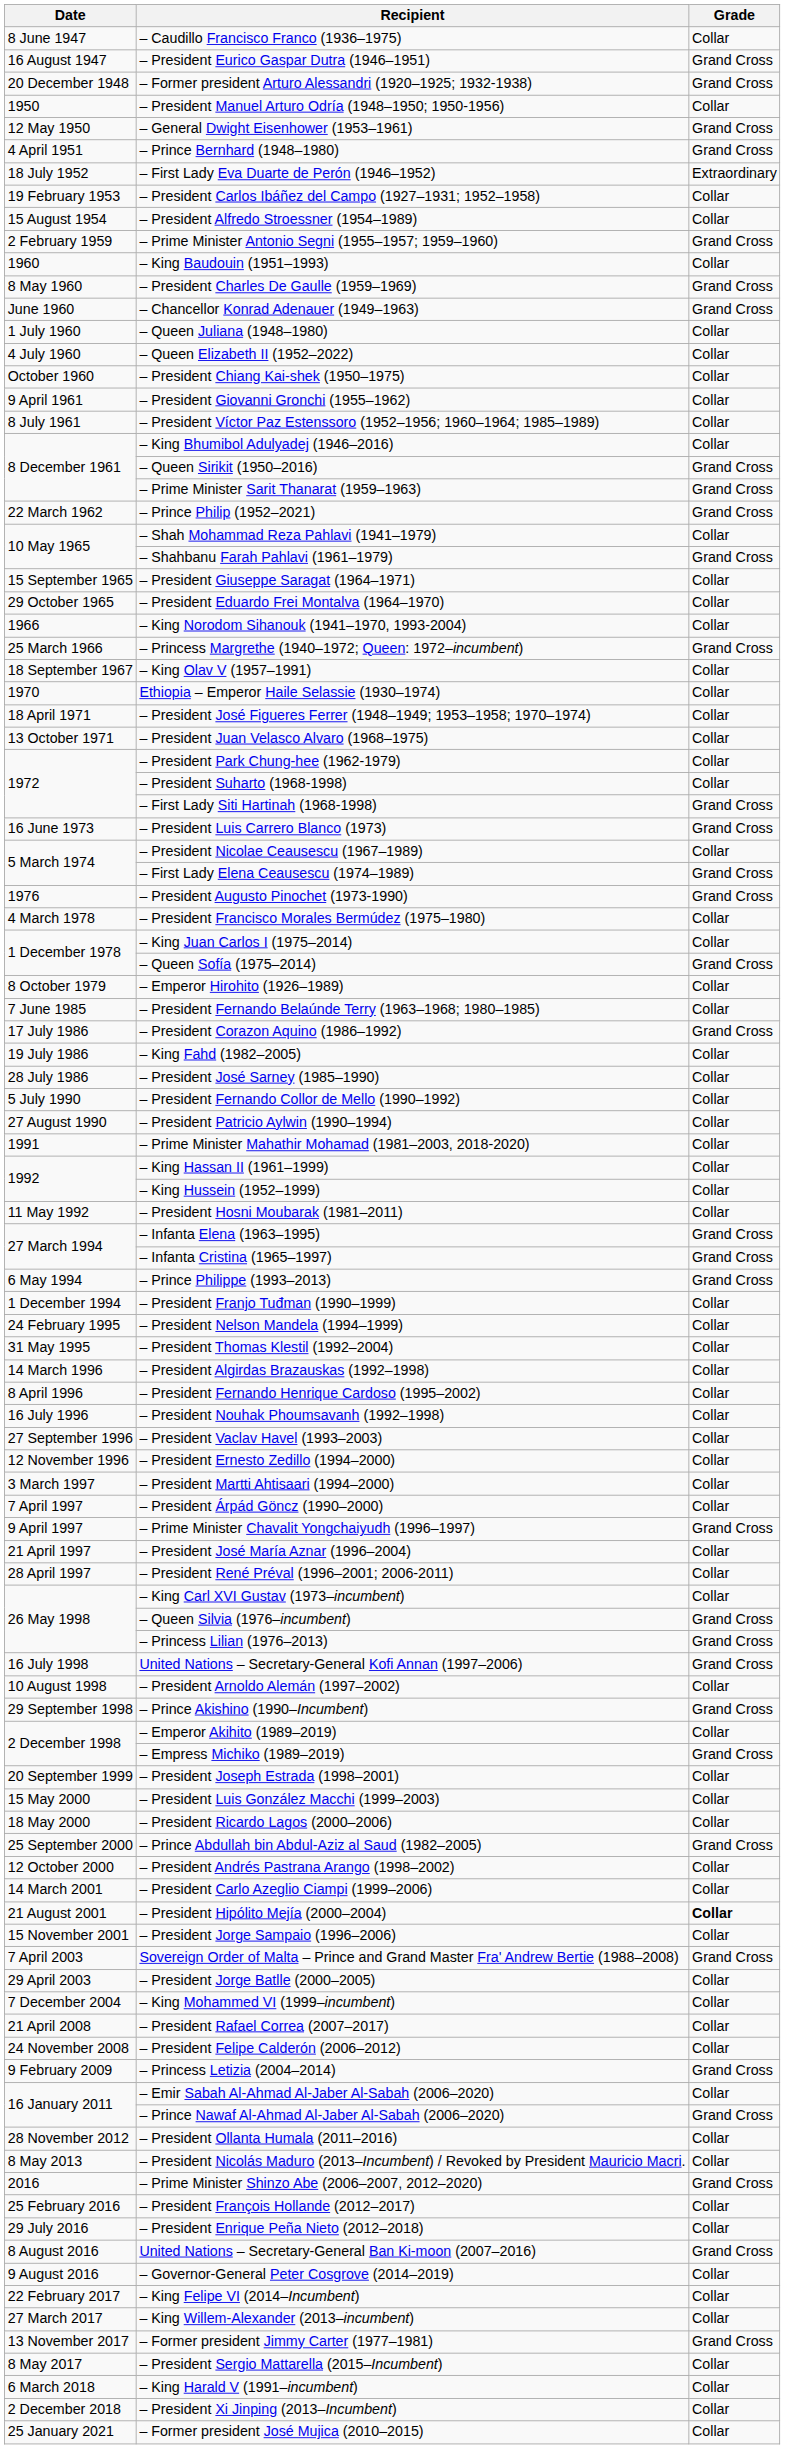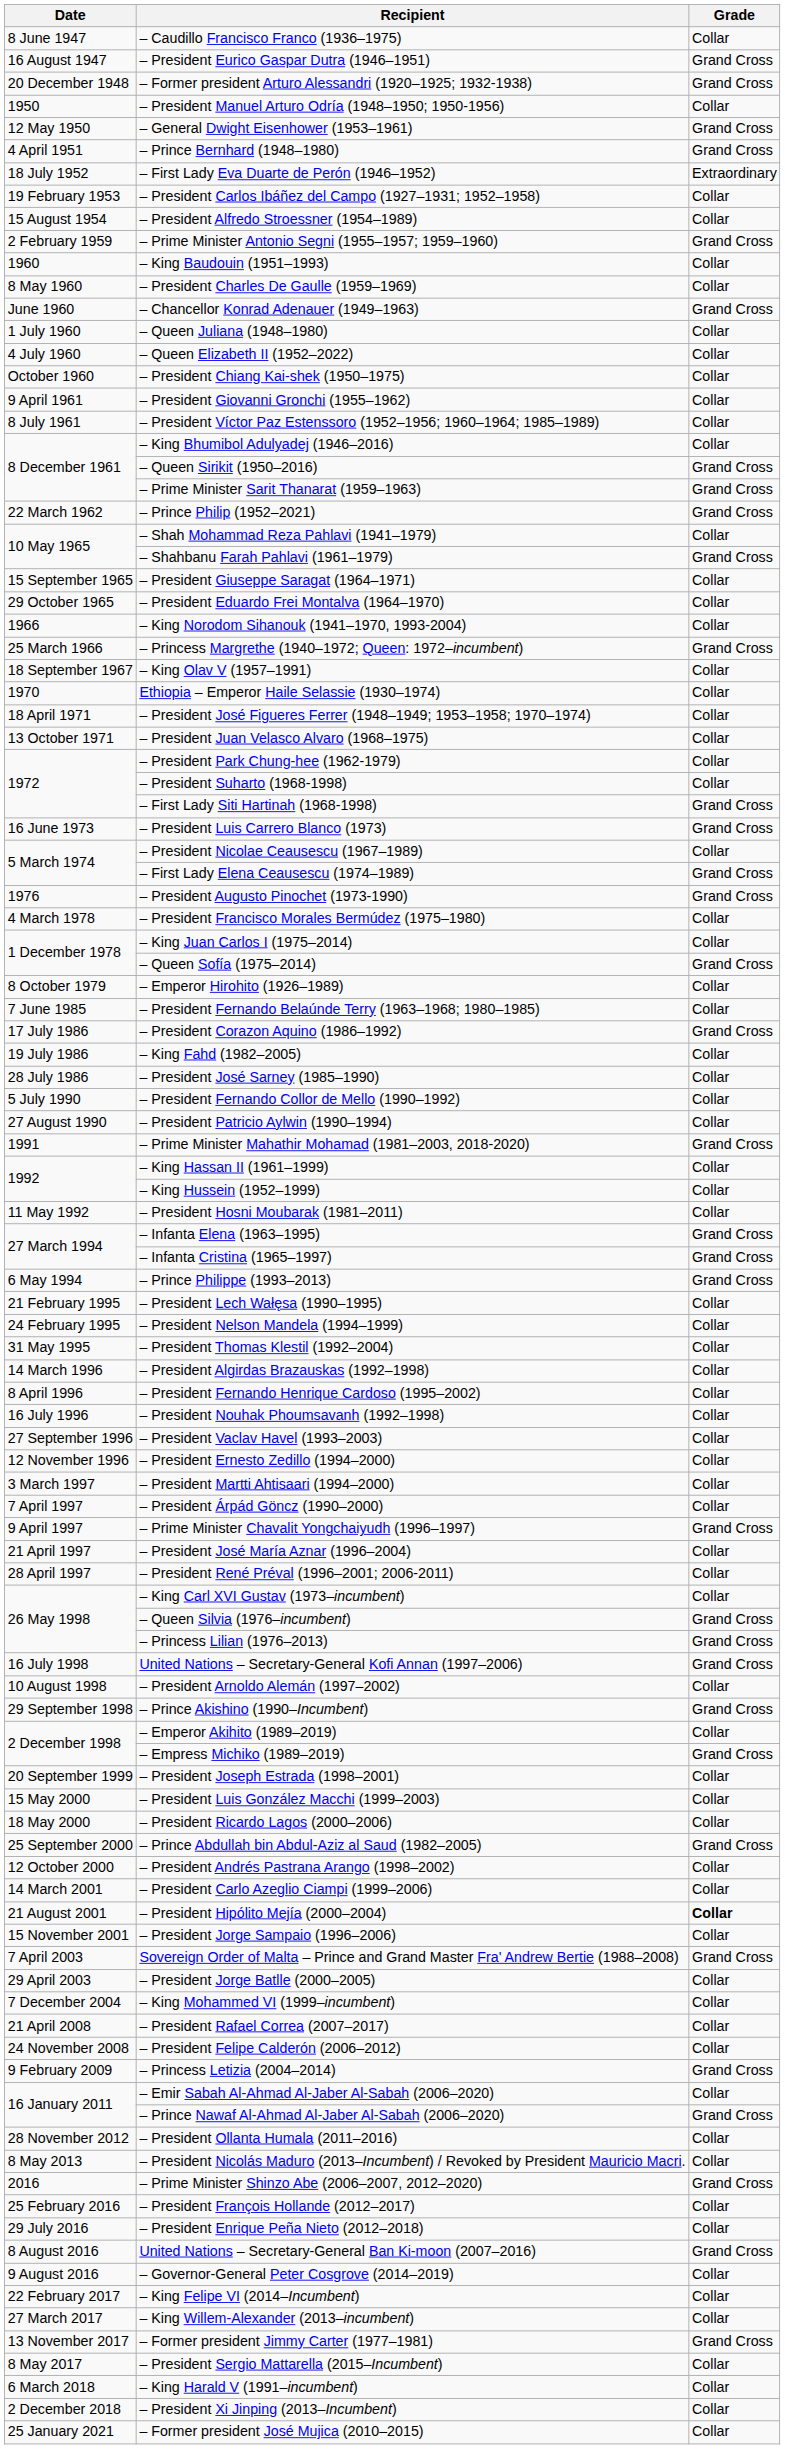 <table class="wikitable">
 <tr>
 <th>Date</th>
 <th>Recipient</th>
 <th>Grade</th>
 </tr>
 <tr>
 <td>8 June 1947</td>
 <td> – Caudillo <a href='#'>Francisco Franco</a> (1936–1975)</td>
 <td>Collar</td>
 </tr>
 <tr>
 <td>16 August 1947</td>
 <td> – President <a href='#'>Eurico Gaspar Dutra</a> (1946–1951)</td>
 <td>Grand Cross</td>
 </tr>
 <tr>
 <td>20 December 1948</td>
 <td> – Former president <a href='#'>Arturo Alessandri</a>  (1920–1925; 1932-1938)</td>
 <td>Grand Cross</td>
 </tr>
 <tr>
 <td>1950</td>
 <td> – President <a href='#'>Manuel Arturo Odría</a>  (1948–1950; 1950-1956)</td>
 <td>Collar</td>
 </tr>
 <tr>
 <td>12 May 1950</td>
 <td> – General <a href='#'>Dwight Eisenhower</a> (1953–1961)</td>
 <td>Grand Cross</td>
 </tr>
 <tr>
 <td>4 April 1951</td>
 <td> – Prince <a href='#'>Bernhard</a> (1948–1980)</td>
 <td>Grand Cross</td>
 </tr>
 <tr>
 <td>18 July 1952</td>
 <td> – First Lady <a href='#'>Eva Duarte de Perón</a> (1946–1952)</td>
 <td>Extraordinary</td>
 </tr>
 <tr>
 <td>19 February 1953</td>
 <td> – President <a href='#'>Carlos Ibáñez del Campo</a> (1927–1931; 1952–1958)</td>
 <td>Collar</td>
 </tr>
 <tr>
 <td>15 August 1954</td>
 <td> – President <a href='#'>Alfredo Stroessner</a> (1954–1989)</td>
 <td>Collar</td>
 </tr>
 <tr>
 <td>2 February 1959</td>
 <td> – Prime Minister <a href='#'>Antonio Segni</a> (1955–1957; 1959–1960)</td>
 <td>Grand Cross</td>
 </tr>
 <tr>
 <td>1960</td>
 <td> – King <a href='#'>Baudouin</a> (1951–1993)</td>
 <td>Collar</td>
 </tr>
 <tr>
 <td>8 May 1960</td>
 <td> – President <a href='#'>Charles De Gaulle</a> (1959–1969)</td>
-<td>Grand Cross</td>
+<td>Collar</td>
 </tr>
 <tr>
 <td>June 1960</td>
 <td> – Chancellor <a href='#'>Konrad Adenauer</a> (1949–1963)</td>
 <td>Grand Cross</td>
 </tr>
 <tr>
 <td>1 July 1960</td>
 <td> – Queen <a href='#'>Juliana</a> (1948–1980)</td>
 <td>Collar</td>
 </tr>
 <tr>
 <td>4 July 1960</td>
 <td> – Queen <a href='#'>Elizabeth II</a> (1952–2022)</td>
 <td>Collar</td>
 </tr>
 <tr>
 <td>October 1960</td>
 <td> – President <a href='#'>Chiang Kai-shek</a> (1950–1975)</td>
 <td>Collar</td>
 </tr>
 <tr>
 <td>9 April 1961</td>
 <td> – President <a href='#'>Giovanni Gronchi</a> (1955–1962)</td>
 <td>Collar</td>
 </tr>
 <tr>
 <td>8 July 1961</td>
 <td> – President <a href='#'>Víctor Paz Estenssoro</a> (1952–1956; 1960–1964; 1985–1989)</td>
 <td>Collar</td>
 </tr>
 <tr>
 <td rowspan="3">8 December 1961</td>
 <td> – King <a href='#'>Bhumibol Adulyadej</a> (1946–2016)</td>
 <td>Collar</td>
 </tr>
 <tr>
 <td> – Queen <a href='#'>Sirikit</a> (1950–2016)</td>
 <td>Grand Cross</td>
 </tr>
 <tr>
 <td> – Prime Minister <a href='#'>Sarit Thanarat</a> (1959–1963)</td>
 <td>Grand Cross</td>
 </tr>
 <tr>
 <td>22 March 1962</td>
 <td> – Prince <a href='#'>Philip</a> (1952–2021)</td>
 <td>Grand Cross</td>
 </tr>
 <tr>
 <td rowspan="2">10 May 1965</td>
 <td> – Shah <a href='#'>Mohammad Reza Pahlavi</a> (1941–1979)</td>
 <td>Collar</td>
 </tr>
 <tr>
 <td> – Shahbanu <a href='#'>Farah Pahlavi</a> (1961–1979)</td>
 <td>Grand Cross</td>
 </tr>
 <tr>
 <td>15 September 1965</td>
 <td> – President <a href='#'>Giuseppe Saragat</a> (1964–1971)</td>
 <td>Collar</td>
 </tr>
 <tr>
 <td>29 October 1965</td>
 <td> – President <a href='#'>Eduardo Frei Montalva</a> (1964–1970)</td>
 <td>Collar</td>
 </tr>
 <tr>
 <td>1966</td>
 <td> – King <a href='#'>Norodom Sihanouk</a> (1941–1970, 1993-2004)</td>
 <td>Collar</td>
 </tr>
 <tr>
 <td>25 March 1966</td>
 <td> – Princess <a href='#'>Margrethe</a> (1940–1972; <a href='#'>Queen</a>: 1972–<em>incumbent</em>)</td>
 <td>Grand Cross</td>
 </tr>
 <tr>
 <td>18 September 1967</td>
 <td> – King <a href='#'>Olav V</a> (1957–1991)</td>
 <td>Collar</td>
 </tr>
 <tr>
 <td>1970</td>
 <td> <a href='#'>Ethiopia</a> – Emperor <a href='#'>Haile Selassie</a> (1930–1974)</td>
 <td>Collar</td>
 </tr>
 <tr>
 <td>18 April 1971</td>
 <td> – President <a href='#'>José Figueres Ferrer</a> (1948–1949; 1953–1958; 1970–1974)</td>
 <td>Collar</td>
 </tr>
 <tr>
 <td>13 October 1971</td>
 <td> – President <a href='#'>Juan Velasco Alvaro</a> (1968–1975)</td>
 <td>Collar</td>
 </tr>
 <tr>
 <td rowspan="3">1972</td>
 <td> – President <a href='#'>Park Chung-hee</a> (1962-1979)</td>
 <td>Collar</td>
 </tr>
 <tr>
 <td> – President <a href='#'>Suharto</a> (1968-1998)</td>
 <td>Collar</td>
 </tr>
 <tr>
 <td> – First Lady <a href='#'>Siti Hartinah</a> (1968-1998)</td>
 <td>Grand Cross</td>
 </tr>
 <tr>
 <td>16 June 1973</td>
 <td> – President <a href='#'>Luis Carrero Blanco</a> (1973)</td>
 <td>Grand Cross</td>
 </tr>
 <tr>
 <td rowspan="2">5 March 1974</td>
 <td> – President <a href='#'>Nicolae Ceausescu</a> (1967–1989)</td>
 <td>Collar</td>
 </tr>
 <tr>
 <td> – First Lady <a href='#'>Elena Ceausescu</a> (1974–1989)</td>
 <td>Grand Cross</td>
 </tr>
 <tr>
 <td>1976</td>
 <td> – President <a href='#'>Augusto Pinochet</a>  (1973-1990)</td>
 <td>Grand Cross</td>
 </tr>
 <tr>
 <td>4 March 1978</td>
 <td> – President <a href='#'>Francisco Morales Bermúdez</a> (1975–1980)</td>
 <td>Collar</td>
 </tr>
 <tr>
 <td rowspan="2">1 December 1978</td>
 <td> – King <a href='#'>Juan Carlos I</a> (1975–2014)</td>
 <td>Collar</td>
 </tr>
 <tr>
 <td> – Queen <a href='#'>Sofía</a> (1975–2014)</td>
 <td>Grand Cross</td>
 </tr>
 <tr>
 <td>8 October 1979</td>
 <td> – Emperor <a href='#'>Hirohito</a> (1926–1989)</td>
 <td>Collar</td>
 </tr>
 <tr>
 <td>7 June 1985</td>
 <td> – President <a href='#'>Fernando Belaúnde Terry</a> (1963–1968; 1980–1985)</td>
 <td>Collar</td>
 </tr>
 <tr>
 <td>17 July 1986</td>
 <td> – President <a href='#'>Corazon Aquino</a> (1986–1992)</td>
 <td>Grand Cross</td>
 </tr>
 <tr>
 <td>19 July 1986</td>
 <td> – King <a href='#'>Fahd</a> (1982–2005)</td>
 <td>Collar</td>
 </tr>
 <tr>
 <td>28 July 1986</td>
 <td> – President <a href='#'>José Sarney</a> (1985–1990)</td>
 <td>Collar</td>
 </tr>
 <tr>
 <td>5 July 1990</td>
 <td> – President <a href='#'>Fernando Collor de Mello</a> (1990–1992)</td>
 <td>Collar</td>
 </tr>
 <tr>
 <td>27 August 1990</td>
 <td> – President <a href='#'>Patricio Aylwin</a> (1990–1994)</td>
 <td>Collar</td>
 </tr>
 <tr>
 <td>1991</td>
 <td> – Prime Minister <a href='#'>Mahathir Mohamad</a> (1981–2003, 2018-2020)</td>
-<td>Collar</td>
+<td>Grand Cross</td>
 </tr>
 <tr>
 <td rowspan="2">1992</td>
 <td> – King <a href='#'>Hassan II</a> (1961–1999)</td>
 <td>Collar</td>
 </tr>
 <tr>
 <td> – King <a href='#'>Hussein</a> (1952–1999)</td>
 <td>Collar</td>
 </tr>
 <tr>
 <td>11 May 1992</td>
 <td> – President <a href='#'>Hosni Moubarak</a> (1981–2011)</td>
 <td>Collar</td>
 </tr>
 <tr>
 <td rowspan="2">27 March 1994</td>
 <td> – Infanta <a href='#'>Elena</a> (1963–1995)</td>
 <td>Grand Cross</td>
 </tr>
 <tr>
 <td> – Infanta <a href='#'>Cristina</a> (1965–1997)</td>
 <td>Grand Cross</td>
 </tr>
 <tr>
 <td>6 May 1994</td>
 <td> – Prince <a href='#'>Philippe</a> (1993–2013)</td>
 <td>Grand Cross</td>
 </tr>
 <tr>
-<td>1 December 1994</td>
-<td> – President <a href='#'>Franjo Tuđman</a> (1990–1999)</td>
+<td>21 February 1995</td>
+<td> – President <a href='#'>Lech Wałęsa</a> (1990–1995)</td>
 <td>Collar</td>
 </tr>
 <tr>
 <td>24 February 1995</td>
 <td> – President <a href='#'>Nelson Mandela</a> (1994–1999)</td>
 <td>Collar</td>
 </tr>
 <tr>
 <td>31 May 1995</td>
 <td> – President <a href='#'>Thomas Klestil</a> (1992–2004)</td>
 <td>Collar</td>
 </tr>
 <tr>
 <td>14 March 1996</td>
 <td> – President <a href='#'>Algirdas Brazauskas</a> (1992–1998)</td>
 <td>Collar</td>
 </tr>
 <tr>
 <td>8 April 1996</td>
 <td> – President <a href='#'>Fernando Henrique Cardoso</a> (1995–2002)</td>
 <td>Collar</td>
 </tr>
 <tr>
 <td>16 July 1996</td>
 <td> – President <a href='#'>Nouhak Phoumsavanh</a> (1992–1998)</td>
 <td>Collar</td>
 </tr>
 <tr>
 <td>27 September 1996</td>
 <td> – President <a href='#'>Vaclav Havel</a> (1993–2003)</td>
 <td>Collar</td>
 </tr>
 <tr>
 <td>12 November 1996</td>
 <td> – President <a href='#'>Ernesto Zedillo</a> (1994–2000)</td>
 <td>Collar</td>
 </tr>
 <tr>
 <td>3 March 1997</td>
 <td> – President <a href='#'>Martti Ahtisaari</a> (1994–2000)</td>
 <td>Collar</td>
 </tr>
 <tr>
 <td>7 April 1997</td>
 <td> – President <a href='#'>Árpád Göncz</a> (1990–2000)</td>
 <td>Collar</td>
 </tr>
 <tr>
 <td>9 April 1997</td>
 <td> – Prime Minister <a href='#'>Chavalit Yongchaiyudh</a> (1996–1997)</td>
 <td>Grand Cross</td>
 </tr>
 <tr>
 <td>21 April 1997</td>
 <td> – President <a href='#'>José María Aznar</a> (1996–2004)</td>
 <td>Collar</td>
 </tr>
 <tr>
 <td>28 April 1997</td>
 <td> – President <a href='#'>René Préval</a> (1996–2001; 2006-2011)</td>
 <td>Collar</td>
 </tr>
 <tr>
 <td rowspan="3">26 May 1998</td>
 <td> – King <a href='#'>Carl XVI Gustav</a> (1973–<em>incumbent</em>)</td>
 <td>Collar</td>
 </tr>
 <tr>
 <td> – Queen <a href='#'>Silvia</a> (1976–<em>incumbent</em>)</td>
 <td>Grand Cross</td>
 </tr>
 <tr>
 <td> – Princess <a href='#'>Lilian</a> (1976–2013)</td>
 <td>Grand Cross</td>
 </tr>
 <tr>
 <td>16 July 1998</td>
 <td> <a href='#'>United Nations</a> – Secretary-General <a href='#'>Kofi Annan</a> (1997–2006)</td>
 <td>Grand Cross</td>
 </tr>
 <tr>
 <td>10 August 1998</td>
 <td> – President <a href='#'>Arnoldo Alemán</a> (1997–2002)</td>
 <td>Collar</td>
 </tr>
 <tr>
 <td>29 September 1998</td>
 <td> – Prince <a href='#'>Akishino</a> (1990–<em>Incumbent</em>)</td>
 <td>Grand Cross</td>
 </tr>
 <tr>
 <td rowspan="2">2 December 1998</td>
 <td> – Emperor <a href='#'>Akihito</a> (1989–2019)</td>
 <td>Collar</td>
 </tr>
 <tr>
 <td> – Empress <a href='#'>Michiko</a> (1989–2019)</td>
 <td>Grand Cross</td>
 </tr>
 <tr>
 <td>20 September 1999</td>
 <td> – President <a href='#'>Joseph Estrada</a> (1998–2001)</td>
 <td>Collar</td>
 </tr>
 <tr>
 <td>15 May 2000</td>
 <td> – President <a href='#'>Luis González Macchi</a> (1999–2003)</td>
 <td>Collar</td>
 </tr>
 <tr>
 <td>18 May 2000</td>
 <td> – President <a href='#'>Ricardo Lagos</a> (2000–2006)</td>
 <td>Collar</td>
 </tr>
 <tr>
 <td>25 September 2000</td>
 <td> – Prince <a href='#'>Abdullah bin Abdul-Aziz al Saud</a> (1982–2005)</td>
 <td>Grand Cross</td>
 </tr>
 <tr>
 <td>12 October 2000</td>
 <td> – President <a href='#'>Andrés Pastrana Arango</a> (1998–2002)</td>
 <td>Collar</td>
 </tr>
 <tr>
 <td>14 March 2001</td>
 <td> – President <a href='#'>Carlo Azeglio Ciampi</a> (1999–2006)</td>
 <td>Collar</td>
 </tr>
 <tr>
 <td>21 August 2001</td>
 <td> – President <a href='#'>Hipólito Mejía</a> (2000–2004)</td>
 <td><strong>Collar</strong></td>
 </tr>
 <tr>
 <td>15 November 2001</td>
 <td> – President <a href='#'>Jorge Sampaio</a> (1996–2006)</td>
 <td>Collar</td>
 </tr>
 <tr>
 <td>7 April 2003</td>
 <td> <a href='#'>Sovereign Order of Malta</a> – Prince and Grand Master <a href='#'>Fra' Andrew Bertie</a> (1988–2008)</td>
 <td>Grand Cross</td>
 </tr>
 <tr>
 <td>29 April 2003</td>
 <td> – President <a href='#'>Jorge Batlle</a> (2000–2005)</td>
 <td>Collar</td>
 </tr>
 <tr>
 <td>7 December 2004</td>
 <td> – King <a href='#'>Mohammed VI</a> (1999–<em>incumbent</em>)</td>
 <td>Collar</td>
 </tr>
 <tr>
 <td>21 April 2008</td>
 <td> – President <a href='#'>Rafael Correa</a> (2007–2017)</td>
 <td>Collar</td>
 </tr>
 <tr>
 <td>24 November 2008</td>
 <td> – President <a href='#'>Felipe Calderón</a> (2006–2012)</td>
 <td>Collar</td>
 </tr>
 <tr>
 <td>9 February 2009</td>
 <td> – Princess <a href='#'>Letizia</a> (2004–2014)</td>
 <td>Grand Cross</td>
 </tr>
 <tr>
 <td rowspan="2">16 January 2011</td>
 <td> – Emir <a href='#'>Sabah Al-Ahmad Al-Jaber Al-Sabah</a> (2006–2020)</td>
 <td>Collar</td>
 </tr>
 <tr>
 <td> – Prince <a href='#'>Nawaf Al-Ahmad Al-Jaber Al-Sabah</a> (2006–2020)</td>
 <td>Grand Cross</td>
 </tr>
 <tr>
 <td>28 November 2012</td>
 <td> – President <a href='#'>Ollanta Humala</a> (2011–2016)</td>
 <td>Collar</td>
 </tr>
 <tr>
 <td>8 May 2013</td>
 <td> – President <a href='#'>Nicolás Maduro</a> (2013–<em>Incumbent</em>) / Revoked by President <a href='#'>Mauricio Macri</a>.</td>
 <td>Collar</td>
 </tr>
 <tr>
 <td>2016</td>
 <td> – Prime Minister <a href='#'>Shinzo Abe</a> (2006–2007, 2012–2020)</td>
 <td>Grand Cross</td>
 </tr>
 <tr>
 <td>25 February 2016</td>
 <td> – President <a href='#'>François Hollande</a> (2012–2017)</td>
 <td>Collar</td>
 </tr>
 <tr>
 <td>29 July 2016</td>
 <td> – President <a href='#'>Enrique Peña Nieto</a> (2012–2018)</td>
 <td>Collar</td>
 </tr>
 <tr>
 <td>8 August 2016</td>
 <td> <a href='#'>United Nations</a> – Secretary-General <a href='#'>Ban Ki-moon</a> (2007–2016)</td>
 <td>Grand Cross</td>
 </tr>
 <tr>
 <td>9 August 2016</td>
 <td> – Governor-General <a href='#'>Peter Cosgrove</a> (2014–2019)</td>
 <td>Collar</td>
 </tr>
 <tr>
 <td>22 February 2017</td>
 <td> – King <a href='#'>Felipe VI</a> (2014–<em>Incumbent</em>)</td>
 <td>Collar</td>
 </tr>
 <tr>
 <td>27 March 2017</td>
 <td> – King <a href='#'>Willem-Alexander</a> (2013–<em>incumbent</em>)</td>
 <td>Collar</td>
 </tr>
 <tr>
 <td>13 November 2017</td>
 <td> – Former president <a href='#'>Jimmy Carter</a> (1977–1981)</td>
 <td>Grand Cross</td>
 </tr>
 <tr>
 <td>8 May 2017</td>
 <td> – President <a href='#'>Sergio Mattarella</a> (2015–<em>Incumbent</em>)</td>
 <td>Collar</td>
 </tr>
 <tr>
 <td>6 March 2018</td>
 <td> – King <a href='#'>Harald V</a> (1991–<em>incumbent</em>)</td>
 <td>Collar</td>
 </tr>
 <tr>
 <td>2 December 2018</td>
 <td> – President <a href='#'>Xi Jinping</a> (2013–<em>Incumbent</em>)</td>
 <td>Collar</td>
 </tr>
 <tr>
 <td>25 January 2021</td>
 <td> – Former president <a href='#'>José Mujica</a> (2010–2015)</td>
 <td>Collar</td>
 </tr>
 </table>
